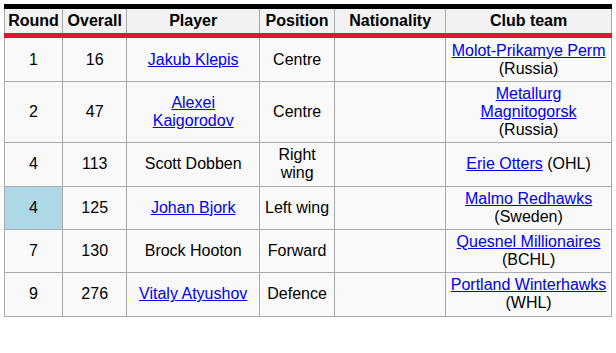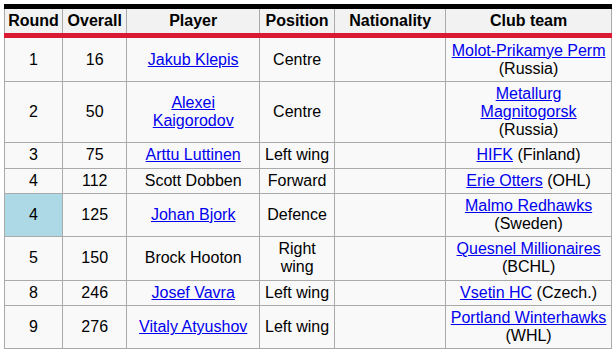 <table class="wikitable sortable" style="text-align:center">
 <tr style= "background:#FFFFFF; border-top:#010101 5px solid; border-bottom:#DA1A32 5px solid;">
 <th style="width:3em">Round</th>
 <th style="width:4em">Overall</th>
 <th style="width:15em">Player</th>
 <th style="width:5em">Position</th>
 <th style="width:10em">Nationality</th>
 <th style="width:20em">Club team</th>
 </tr>
 <tr>
 <td>1</td>
 <td>16</td>
 <td><a href='#'>Jakub Klepis</a></td>
 <td>Centre</td>
 <td></td>
 <td><a href='#'>Molot-Prikamye Perm</a> (Russia)</td>
 </tr>
 <tr>
 <td>2</td>
-<td>47</td>
+<td>50</td>
 <td><a href='#'>Alexei Kaigorodov</a></td>
 <td>Centre</td>
 <td></td>
 <td><a href='#'>Metallurg Magnitogorsk</a> (Russia)</td>
 </tr>
 <tr>
+<td>3</td>
+<td>75</td>
+<td><a href='#'>Arttu Luttinen</a></td>
+<td>Left wing</td>
+<td></td>
+<td><a href='#'>HIFK</a> (Finland)</td>
+</tr>
+<tr>
 <td>4</td>
-<td>113</td>
+<td>112</td>
 <td>Scott Dobben</td>
-<td>Right wing</td>
+<td>Forward</td>
 <td></td>
 <td><a href='#'>Erie Otters</a> (OHL)</td>
 </tr>
 <tr>
 <td style="background: lightblue;">4</td>
 <td>125</td>
 <td><a href='#'>Johan Bjork</a></td>
-<td>Left wing</td>
+<td>Defence</td>
 <td></td>
 <td><a href='#'>Malmo Redhawks</a> (Sweden)</td>
 </tr>
 <tr>
-<td>7</td>
-<td>130</td>
+<td>5</td>
+<td>150</td>
 <td>Brock Hooton</td>
-<td>Forward</td>
+<td>Right wing</td>
 <td></td>
 <td><a href='#'>Quesnel Millionaires</a> (BCHL)</td>
+</tr>
+<tr>
+<td>8</td>
+<td>246</td>
+<td><a href='#'>Josef Vavra</a></td>
+<td>Left wing</td>
+<td></td>
+<td><a href='#'>Vsetin HC</a> (Czech.)</td>
 </tr>
 <tr>
 <td>9</td>
 <td>276</td>
 <td><a href='#'>Vitaly Atyushov</a></td>
-<td>Defence</td>
+<td>Left wing</td>
 <td></td>
 <td><a href='#'>Portland Winterhawks</a> (WHL)</td>
 </tr>
 </table>
